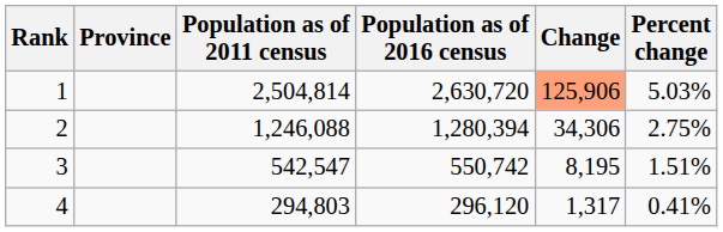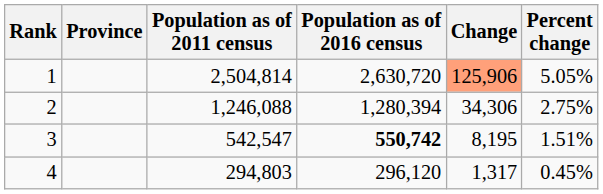 <table class="wikitable sortable" style="text-align: right">
 <tr>
 <th>Rank</th>
 <th>Province</th>
 <th>Population as of<br>2011 census</th>
 <th>Population as of<br>2016 census</th>
 <th data-sort-type="number">Change</th>
 <th data-sort-type="number">Percent<br>change</th>
 </tr>
 <tr>
 <td>1</td>
 <td style="text-align: left;"></td>
 <td>2,504,814</td>
 <td>2,630,720</td>
 <td style="background: lightsalmon;">125,906 </td>
-<td>5.03% </td>
+<td>5.05% </td>
 </tr>
 <tr>
 <td>2</td>
 <td style="text-align: left;"></td>
 <td>1,246,088</td>
 <td>1,280,394</td>
 <td>34,306 </td>
 <td>2.75% </td>
 </tr>
 <tr>
 <td>3</td>
 <td style="text-align: left;"></td>
 <td>542,547</td>
-<td>550,742</td>
+<td><strong>550,742</strong></td>
 <td>8,195 </td>
 <td>1.51% </td>
 </tr>
 <tr>
 <td>4</td>
 <td style="text-align: left;"></td>
 <td>294,803</td>
 <td>296,120</td>
 <td>1,317 </td>
-<td>0.41% </td>
+<td>0.45% </td>
 </tr>
 </table>
